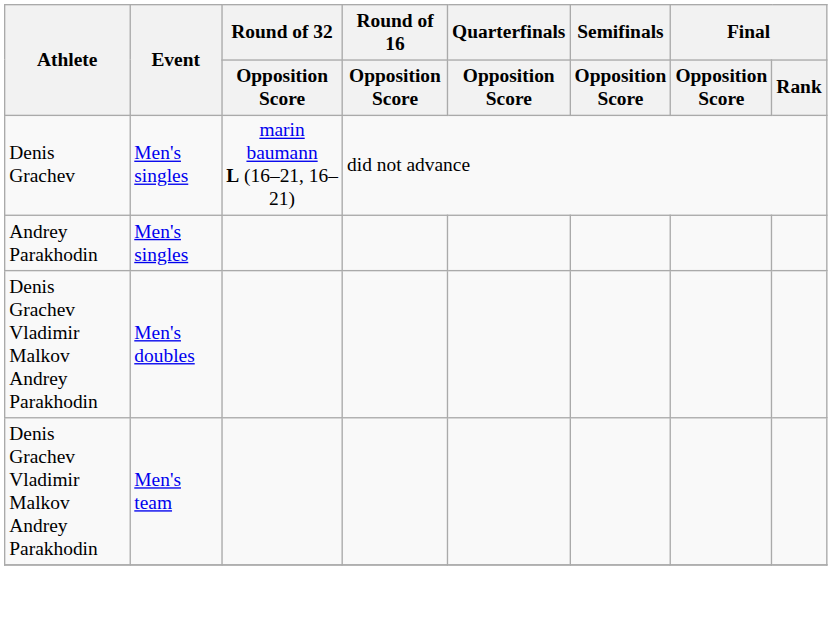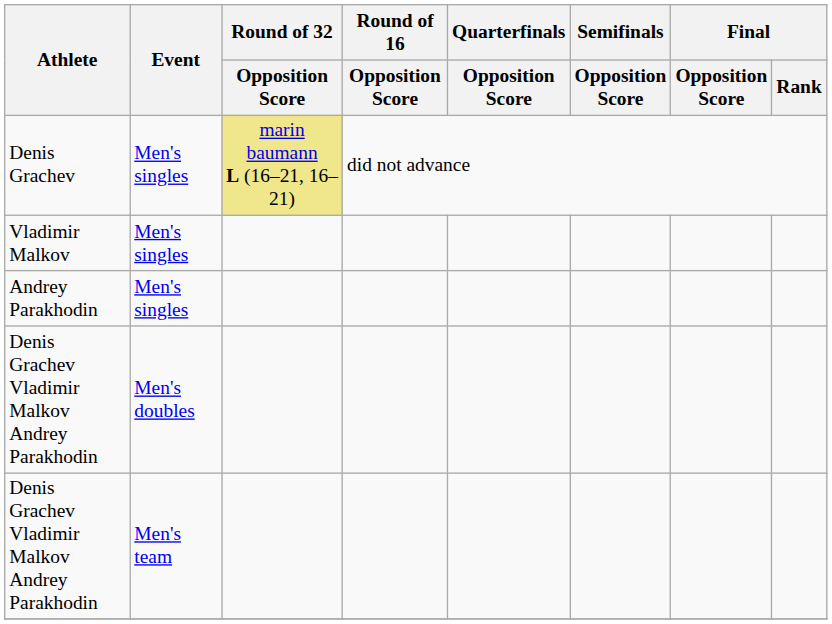 <table class="wikitable" border="1" style="font-size:90%">
 <tr>
 <th rowspan=2>Athlete</th>
 <th rowspan=2>Event</th>
 <th>Round of 32</th>
 <th>Round of 16</th>
 <th>Quarterfinals</th>
 <th>Semifinals</th>
 <th colspan=2>Final</th>
 </tr>
 <tr>
 <th>Opposition<br>Score</th>
 <th>Opposition<br>Score</th>
 <th>Opposition<br>Score</th>
 <th>Opposition<br>Score</th>
 <th>Opposition<br>Score</th>
 <th>Rank</th>
 </tr>
 <tr>
 <td>Denis Grachev</td>
 <td><a href='#'>Men's singles</a></td>
-<td align=center><a href='#'>marin baumann</a> <br><strong>L</strong> (16–21, 16–21)</td>
+<td align=center style="background: khaki;"><a href='#'>marin baumann</a> <br><strong>L</strong> (16–21, 16–21)</td>
 <td colspan=5>did not advance</td>
+</tr>
+<tr>
+<td>Vladimir Malkov</td>
+<td><a href='#'>Men's singles</a></td>
+<td align=center></td>
+<td align=center></td>
+<td align=center></td>
+<td align=center></td>
+<td align=center></td>
+<td align=center></td>
 </tr>
 <tr>
 <td>Andrey Parakhodin</td>
 <td><a href='#'>Men's singles</a></td>
 <td align=center></td>
 <td align=center></td>
 <td align=center></td>
 <td align=center></td>
 <td align=center></td>
 <td align=center></td>
 </tr>
 <tr>
 <td>Denis Grachev <br> Vladimir Malkov <br> Andrey Parakhodin</td>
 <td><a href='#'>Men's doubles</a></td>
 <td align=center></td>
 <td align=center></td>
 <td align=center></td>
 <td align=center></td>
 <td align=center></td>
 <td align=center></td>
 </tr>
 <tr>
 <td>Denis Grachev <br> Vladimir Malkov <br> Andrey Parakhodin</td>
 <td><a href='#'>Men's team</a></td>
 <td align=center></td>
 <td align=center></td>
 <td align=center></td>
 <td align=center></td>
 <td align=center></td>
 <td align=center></td>
 </tr>
 <tr>
 </tr>
 </table>
